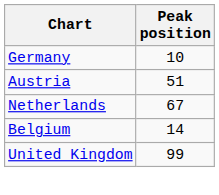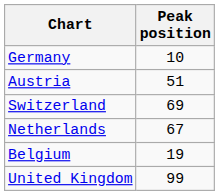 <table class="wikitable sortable">
 <tr>
 <th>Chart</th>
 <th>Peak<br>position</th>
 </tr>
 <tr>
 <td><a href='#'>Germany</a></td>
 <td align="center">10</td>
 </tr>
 <tr>
 <td><a href='#'>Austria</a></td>
 <td align="center">51</td>
 </tr>
 <tr>
+<td><a href='#'>Switzerland</a></td>
+<td align="center">69</td>
+</tr>
+<tr>
 <td><a href='#'>Netherlands</a></td>
 <td align="center">67</td>
 </tr>
 <tr>
 <td><a href='#'>Belgium</a></td>
-<td align="center">14</td>
+<td align="center">19</td>
 </tr>
 <tr>
 <td><a href='#'>United Kingdom</a></td>
 <td align="center">99</td>
 </tr>
 </table>
